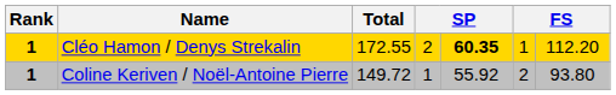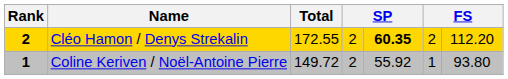 <table class="wikitable sortable">
 <tr>
 <th>Rank</th>
 <th>Name</th>
 <th>Total</th>
 <th colspan="2" width="80px"><a href='#'>SP</a></th>
 <th colspan="2" width="80px"><a href='#'>FS</a></th>
 </tr>
 <tr bgcolor="gold">
-<td align="center"><strong>1</strong></td>
+<td align="center"><strong>2</strong></td>
 <td><a href='#'>Cléo Hamon</a> / <a href='#'>Denys Strekalin</a></td>
 <td align="center">172.55</td>
 <td align="center">2</td>
 <td align="center"><strong>60.35</strong></td>
-<td align="center">1</td>
+<td align="center">2</td>
 <td align="center">112.20</td>
 </tr>
 <tr bgcolor="silver">
 <td align="center"><strong>1</strong></td>
 <td><a href='#'>Coline Keriven</a> / <a href='#'>Noël-Antoine Pierre</a></td>
 <td align="center">149.72</td>
+<td align="center">2</td>
+<td align="center">55.92</td>
 <td align="center">1</td>
-<td align="center">55.92</td>
-<td align="center">2</td>
 <td align="center">93.80</td>
 </tr>
 </table>
